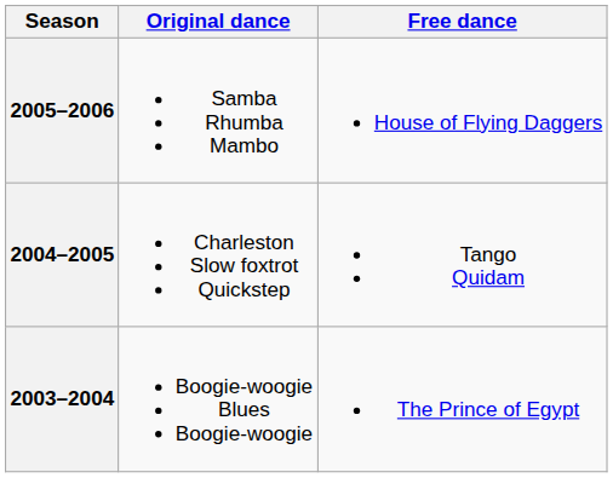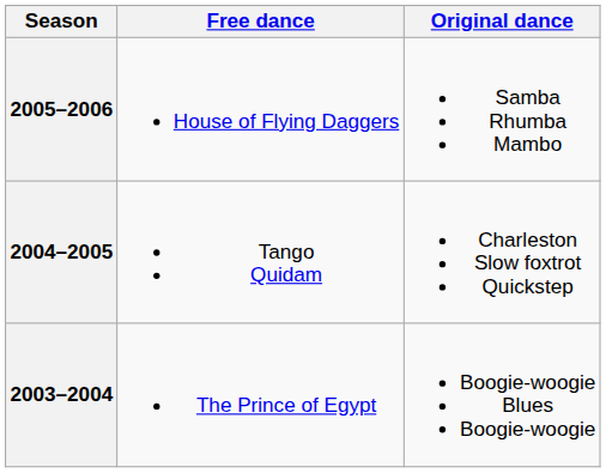 <table class=wikitable style=text-align:center>
 <tr>
 <th>Season</th>
+<th><a href='#'>Free dance</a></th>
 <th><a href='#'>Original dance</a></th>
-<th><a href='#'>Free dance</a></th>
 </tr>
 <tr>
 <th>2005–2006 <br> </th>
+<td><br><ul><li><a href='#'>House of Flying Daggers</a> <br></li></ul></td>
 <td><br><ul><li>Samba</li><li>Rhumba</li><li>Mambo</li></ul></td>
-<td><br><ul><li><a href='#'>House of Flying Daggers</a> <br></li></ul></td>
 </tr>
 <tr>
 <th>2004–2005 <br> </th>
+<td><br><ul><li>Tango</li><li><a href='#'>Quidam</a>  <br></li></ul></td>
 <td><br><ul><li>Charleston</li><li>Slow foxtrot</li><li>Quickstep</li></ul></td>
-<td><br><ul><li>Tango</li><li><a href='#'>Quidam</a>  <br></li></ul></td>
 </tr>
 <tr>
 <th>2003–2004 <br> </th>
+<td><br><ul><li><a href='#'>The Prince of Egypt</a> <br></li></ul></td>
 <td><br><ul><li>Boogie-woogie</li><li>Blues</li><li>Boogie-woogie</li></ul></td>
-<td><br><ul><li><a href='#'>The Prince of Egypt</a> <br></li></ul></td>
 </tr>
 </table>
